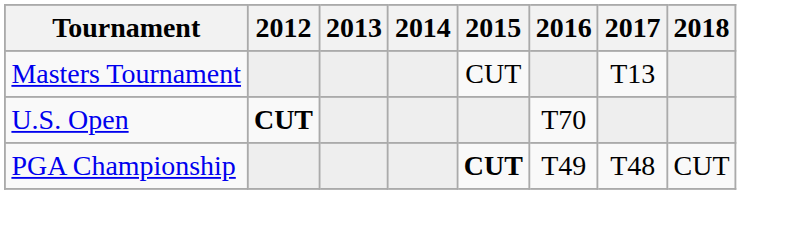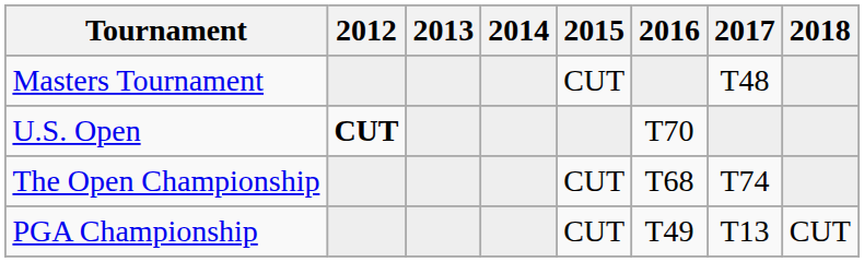 <table class="wikitable" style="font-size:95%;text-align:center;">
 <tr>
 <th>Tournament</th>
 <th>2012</th>
 <th>2013</th>
 <th>2014</th>
 <th>2015</th>
 <th>2016</th>
 <th>2017</th>
 <th>2018</th>
 </tr>
 <tr>
 <td align=left><a href='#'>Masters Tournament</a></td>
 <td style="background:#eeeeee;"></td>
 <td style="background:#eeeeee;"></td>
 <td style="background:#eeeeee;"></td>
 <td>CUT</td>
 <td style="background:#eeeeee;"></td>
-<td>T13</td>
+<td>T48</td>
 <td style="background:#eeeeee;"></td>
 </tr>
 <tr>
 <td align=left><a href='#'>U.S. Open</a></td>
 <td><strong>CUT</strong></td>
 <td style="background:#eeeeee;"></td>
 <td style="background:#eeeeee;"></td>
 <td style="background:#eeeeee;"></td>
 <td>T70</td>
 <td style="background:#eeeeee;"></td>
 <td style="background:#eeeeee;"></td>
 </tr>
 <tr>
+<td align=left><a href='#'>The Open Championship</a></td>
+<td style="background:#eeeeee;"></td>
+<td style="background:#eeeeee;"></td>
+<td style="background:#eeeeee;"></td>
+<td>CUT</td>
+<td>T68</td>
+<td>T74</td>
+<td style="background:#eeeeee;"></td>
+</tr>
+<tr>
 <td align=left><a href='#'>PGA Championship</a></td>
 <td style="background:#eeeeee;"></td>
 <td style="background:#eeeeee;"></td>
 <td style="background:#eeeeee;"></td>
-<td><strong>CUT</strong></td>
+<td>CUT</td>
 <td>T49</td>
-<td>T48</td>
+<td>T13</td>
 <td>CUT</td>
 </tr>
 </table>
